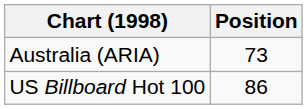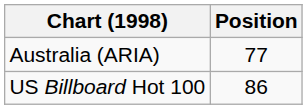 <table class="wikitable sortable">
 <tr>
 <th>Chart (1998)</th>
 <th>Position</th>
 </tr>
 <tr>
 <td>Australia (ARIA)</td>
-<td align="center">73</td>
+<td align="center">77</td>
 </tr>
 <tr>
 <td>US <em>Billboard</em> Hot 100</td>
 <td align="center">86</td>
 </tr>
 </table>
